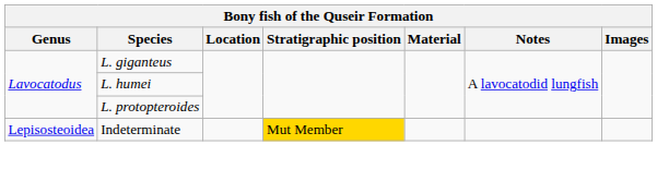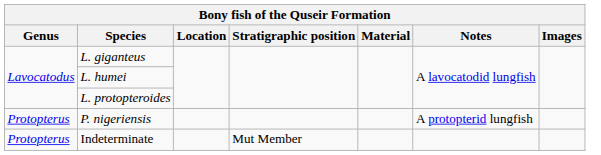 <table class="wikitable" align="center">
 <tr>
 <th colspan="7" align="center">Bony fish of the Quseir Formation</th>
 </tr>
 <tr>
 <th>Genus</th>
 <th>Species</th>
 <th>Location</th>
 <th>Stratigraphic position</th>
 <th>Material</th>
 <th>Notes</th>
 <th>Images</th>
 </tr>
 <tr>
 <td rowspan=3><em><a href='#'>Lavocatodus</a></em></td>
 <td><em>L. giganteus</em></td>
 <td rowspan=3></td>
 <td rowspan=3></td>
 <td rowspan=3></td>
 <td rowspan=3>A <a href='#'>lavocatodid</a> <a href='#'>lungfish</a></td>
 <td rowspan=3></td>
 </tr>
 <tr>
 <td><em>L. humei</em></td>
 </tr>
 <tr>
 <td><em>L. protopteroides</em></td>
 </tr>
 <tr>
-<td><a href='#'>Lepisosteoidea</a></td>
+<td><em><a href='#'>Protopterus</a></em></td>
+<td><em>P. nigeriensis</em></td>
+<td></td>
+<td></td>
+<td></td>
+<td>A <a href='#'>protopterid</a> lungfish</td>
+<td></td>
+</tr>
+<tr>
+<td><em><a href='#'>Protopterus</a></em></td>
 <td>Indeterminate</td>
 <td></td>
-<td style="background: gold;">Mut Member</td>
+<td>Mut Member</td>
 <td></td>
 <td></td>
 <td></td>
 </tr>
 </table>
